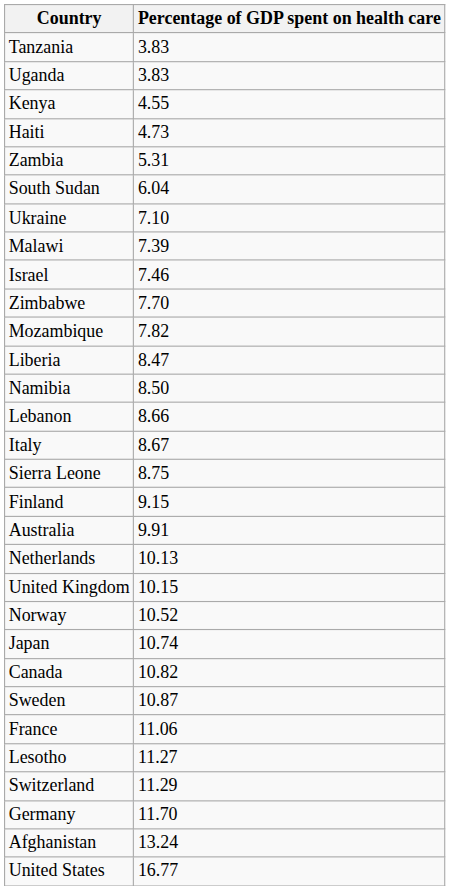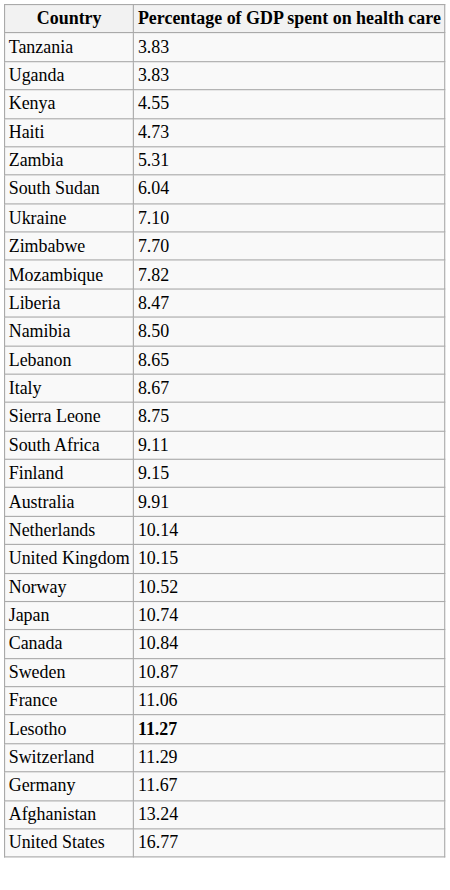 <table class="wikitable">
 <tr>
 <th>Country</th>
 <th>Percentage of GDP spent on health care</th>
 </tr>
 <tr>
 <td>Tanzania</td>
 <td>3.83</td>
 </tr>
 <tr>
 <td>Uganda</td>
 <td>3.83</td>
 </tr>
 <tr>
 <td>Kenya</td>
 <td>4.55</td>
 </tr>
 <tr>
 <td>Haiti</td>
 <td>4.73</td>
 </tr>
 <tr>
 <td>Zambia</td>
 <td>5.31</td>
 </tr>
 <tr>
 <td>South Sudan</td>
 <td>6.04</td>
 </tr>
 <tr>
 <td>Ukraine</td>
 <td>7.10</td>
 </tr>
 <tr>
-<td>Malawi</td>
-<td>7.39</td>
-</tr>
-<tr>
-<td>Israel</td>
-<td>7.46</td>
-</tr>
-<tr>
 <td>Zimbabwe</td>
 <td>7.70</td>
 </tr>
 <tr>
 <td>Mozambique</td>
 <td>7.82</td>
 </tr>
 <tr>
 <td>Liberia</td>
 <td>8.47</td>
 </tr>
 <tr>
 <td>Namibia</td>
 <td>8.50</td>
 </tr>
 <tr>
 <td>Lebanon</td>
-<td>8.66</td>
+<td>8.65</td>
 </tr>
 <tr>
 <td>Italy</td>
 <td>8.67</td>
 </tr>
 <tr>
 <td>Sierra Leone</td>
 <td>8.75</td>
+</tr>
+<tr>
+<td>South Africa</td>
+<td>9.11</td>
 </tr>
 <tr>
 <td>Finland</td>
 <td>9.15</td>
 </tr>
 <tr>
 <td>Australia</td>
 <td>9.91</td>
 </tr>
 <tr>
 <td>Netherlands</td>
-<td>10.13</td>
+<td>10.14</td>
 </tr>
 <tr>
 <td>United Kingdom</td>
 <td>10.15</td>
 </tr>
 <tr>
 <td>Norway</td>
 <td>10.52</td>
 </tr>
 <tr>
 <td>Japan</td>
 <td>10.74</td>
 </tr>
 <tr>
 <td>Canada</td>
-<td>10.82</td>
+<td>10.84</td>
 </tr>
 <tr>
 <td>Sweden</td>
 <td>10.87</td>
 </tr>
 <tr>
 <td>France</td>
 <td>11.06</td>
 </tr>
 <tr>
 <td>Lesotho</td>
-<td>11.27</td>
+<td><strong>11.27</strong></td>
 </tr>
 <tr>
 <td>Switzerland</td>
 <td>11.29</td>
 </tr>
 <tr>
 <td>Germany</td>
-<td>11.70</td>
+<td>11.67</td>
 </tr>
 <tr>
 <td>Afghanistan</td>
 <td>13.24</td>
 </tr>
 <tr>
 <td>United States</td>
 <td>16.77</td>
 </tr>
 </table>
